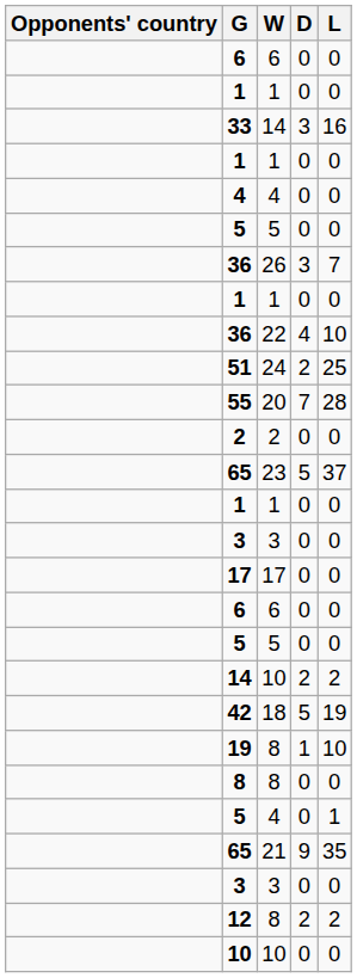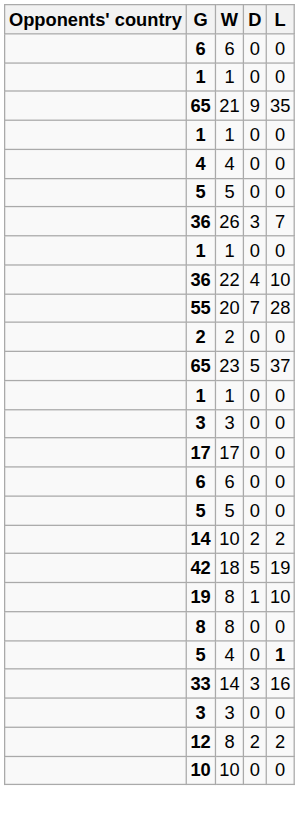 <table class="wikitable" style="text-align:center; font-size:90%">
 <tr>
 <th>Opponents' country</th>
 <th>G</th>
 <th>W</th>
 <th>D</th>
 <th>L</th>
 </tr>
 <tr>
 <td align=left></td>
 <td><strong>6</strong></td>
 <td>6</td>
 <td>0</td>
 <td>0</td>
 </tr>
 <tr>
 <td align=left></td>
 <td><strong>1</strong></td>
 <td>1</td>
 <td>0</td>
 <td>0</td>
 </tr>
 <tr>
 <td align=left></td>
-<td><strong>33</strong></td>
-<td>14</td>
-<td>3</td>
-<td>16</td>
+<td><strong>65</strong></td>
+<td>21</td>
+<td>9</td>
+<td>35</td>
 </tr>
 <tr>
 <td align=left></td>
 <td><strong>1</strong></td>
 <td>1</td>
 <td>0</td>
 <td>0</td>
 </tr>
 <tr>
 <td align=left></td>
 <td><strong>4</strong></td>
 <td>4</td>
 <td>0</td>
 <td>0</td>
 </tr>
 <tr>
 <td align=left></td>
 <td><strong>5</strong></td>
 <td>5</td>
 <td>0</td>
 <td>0</td>
 </tr>
 <tr>
 <td align=left></td>
 <td><strong>36</strong></td>
 <td>26</td>
 <td>3</td>
 <td>7</td>
 </tr>
 <tr>
 <td align=left></td>
 <td><strong>1</strong></td>
 <td>1</td>
 <td>0</td>
 <td>0</td>
 </tr>
 <tr>
 <td align=left></td>
 <td><strong>36</strong></td>
 <td>22</td>
 <td>4</td>
 <td>10</td>
-</tr>
-<tr>
-<td align=left></td>
-<td><strong>51</strong></td>
-<td>24</td>
-<td>2</td>
-<td>25</td>
 </tr>
 <tr>
 <td align=left></td>
 <td><strong>55</strong></td>
 <td>20</td>
 <td>7</td>
 <td>28</td>
 </tr>
 <tr>
 <td align=left></td>
 <td><strong>2</strong></td>
 <td>2</td>
 <td>0</td>
 <td>0</td>
 </tr>
 <tr>
 <td align=left></td>
 <td><strong>65</strong></td>
 <td>23</td>
 <td>5</td>
 <td>37</td>
 </tr>
 <tr>
 <td align=left></td>
 <td><strong>1</strong></td>
 <td>1</td>
 <td>0</td>
 <td>0</td>
 </tr>
 <tr>
 <td align=left></td>
 <td><strong>3</strong></td>
 <td>3</td>
 <td>0</td>
 <td>0</td>
 </tr>
 <tr>
 <td align=left></td>
 <td><strong>17</strong></td>
 <td>17</td>
 <td>0</td>
 <td>0</td>
 </tr>
 <tr>
 <td align=left></td>
 <td><strong>6</strong></td>
 <td>6</td>
 <td>0</td>
 <td>0</td>
 </tr>
 <tr>
 <td align=left></td>
 <td><strong>5</strong></td>
 <td>5</td>
 <td>0</td>
 <td>0</td>
 </tr>
 <tr>
 <td align=left></td>
 <td><strong>14</strong></td>
 <td>10</td>
 <td>2</td>
 <td>2</td>
 </tr>
 <tr>
 <td align=left></td>
 <td><strong>42</strong></td>
 <td>18</td>
 <td>5</td>
 <td>19</td>
 </tr>
 <tr>
 <td align=left></td>
 <td><strong>19</strong></td>
 <td>8</td>
 <td>1</td>
 <td>10</td>
 </tr>
 <tr>
 <td align=left></td>
 <td><strong>8</strong></td>
 <td>8</td>
 <td>0</td>
 <td>0</td>
 </tr>
 <tr>
 <td align=left></td>
 <td><strong>5</strong></td>
 <td>4</td>
 <td>0</td>
-<td>1</td>
+<td><strong>1</strong></td>
 </tr>
 <tr>
 <td align=left></td>
-<td><strong>65</strong></td>
-<td>21</td>
-<td>9</td>
-<td>35</td>
+<td><strong>33</strong></td>
+<td>14</td>
+<td>3</td>
+<td>16</td>
 </tr>
 <tr>
 <td align=left></td>
 <td><strong>3</strong></td>
 <td>3</td>
 <td>0</td>
 <td>0</td>
 </tr>
 <tr>
 <td align=left></td>
 <td><strong>12</strong></td>
 <td>8</td>
 <td>2</td>
 <td>2</td>
 </tr>
 <tr>
 <td align=left></td>
 <td><strong>10</strong></td>
 <td>10</td>
 <td>0</td>
 <td>0</td>
 </tr>
 </table>
